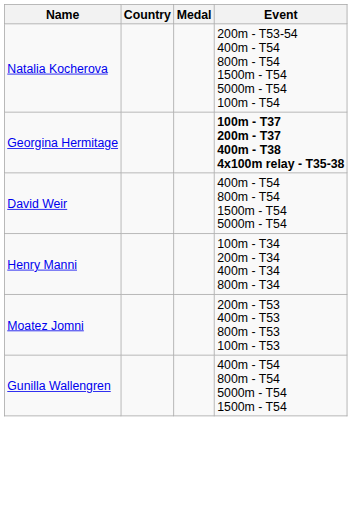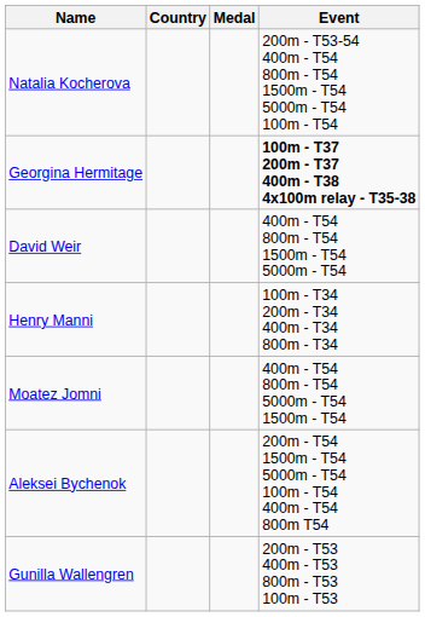 <table class="wikitable sortable" style="font-size:95%">
 <tr>
 <th>Name</th>
 <th>Country</th>
 <th>Medal</th>
 <th>Event</th>
 </tr>
 <tr>
 <td><a href='#'>Natalia Kocherova</a></td>
 <td></td>
 <td><br><br><br><br><br></td>
 <td>200m - T53-54 <br>400m - T54<br>800m - T54<br>1500m - T54<br>5000m - T54<br>100m - T54</td>
 </tr>
 <tr>
 <td><a href='#'>Georgina Hermitage</a></td>
 <td></td>
 <td><br><br><br></td>
 <td><strong>100m - T37 <br>200m - T37 <br>400m - T38 <br>4x100m relay - T35-38</strong></td>
 </tr>
 <tr>
 <td><a href='#'>David Weir</a></td>
 <td></td>
 <td><br><br><br></td>
 <td>400m - T54<br>800m - T54<br>1500m - T54<br>5000m - T54</td>
 </tr>
 <tr>
 <td><a href='#'>Henry Manni</a></td>
 <td></td>
 <td><br><br><br></td>
 <td>100m - T34<br>200m - T34<br>400m - T34<br>800m - T34</td>
 </tr>
 <tr>
 <td><a href='#'>Moatez Jomni</a></td>
 <td></td>
 <td><br><br><br></td>
-<td>200m - T53<br>400m - T53<br>800m - T53<br>100m - T53</td>
+<td>400m - T54<br>800m - T54<br>5000m - T54<br>1500m - T54</td>
+</tr>
+<tr>
+<td><a href='#'>Aleksei Bychenok</a></td>
+<td></td>
+<td><br><br><br><br><br></td>
+<td>200m - T54<br>1500m - T54<br>5000m - T54<br>100m - T54<br>400m - T54<br>800m T54</td>
 </tr>
 <tr>
 <td><a href='#'>Gunilla Wallengren</a></td>
 <td></td>
 <td><br><br><br></td>
-<td>400m - T54<br>800m - T54<br>5000m - T54<br>1500m - T54</td>
+<td>200m - T53<br>400m - T53<br>800m - T53<br>100m - T53</td>
 </tr>
 </table>
